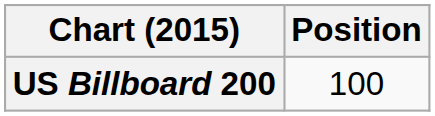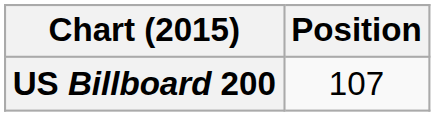 <table class="wikitable plainrowheaders" style="text-align:center">
 <tr>
 <th scope="col">Chart (2015)</th>
 <th scope="col">Position</th>
 </tr>
 <tr>
 <th scope="row">US <em>Billboard</em> 200</th>
-<td>100</td>
+<td>107</td>
 </tr>
 </table>
